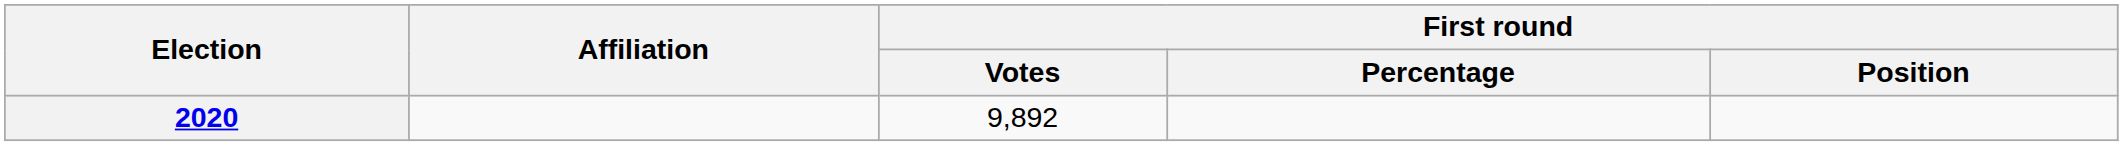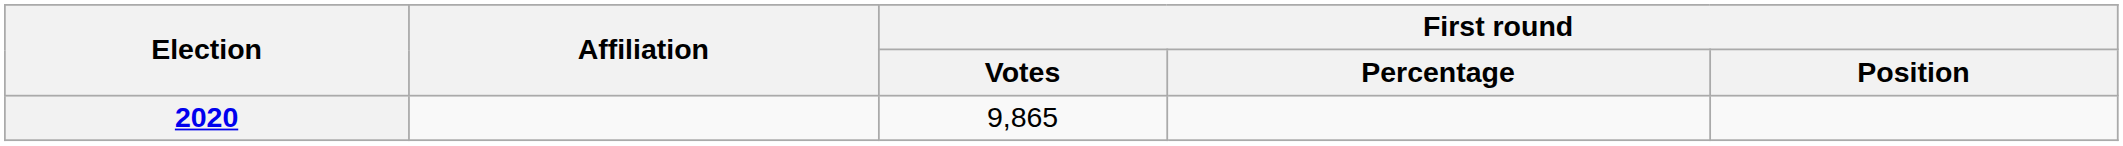 <table class=wikitable width=75%>
 <tr>
 <th rowspan=2>Election</th>
 <th rowspan=2>Affiliation</th>
 <th colspan=3>First round</th>
 </tr>
 <tr>
 <th>Votes</th>
 <th>Percentage</th>
 <th>Position</th>
 </tr>
 <tr align=center>
 <th><a href='#'>2020</a></th>
 <td></td>
-<td>9,892</td>
+<td>9,865</td>
 <td></td>
 <td></td>
 </tr>
 </table>
